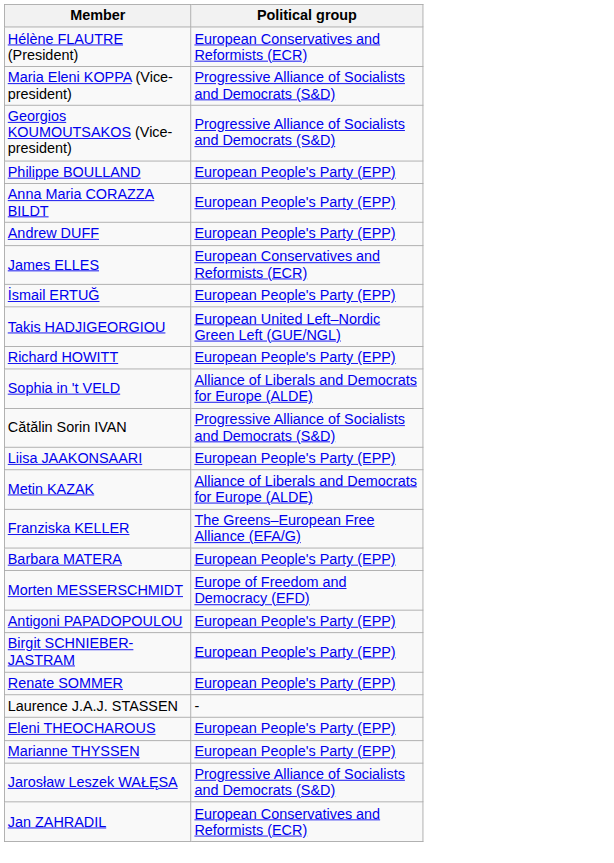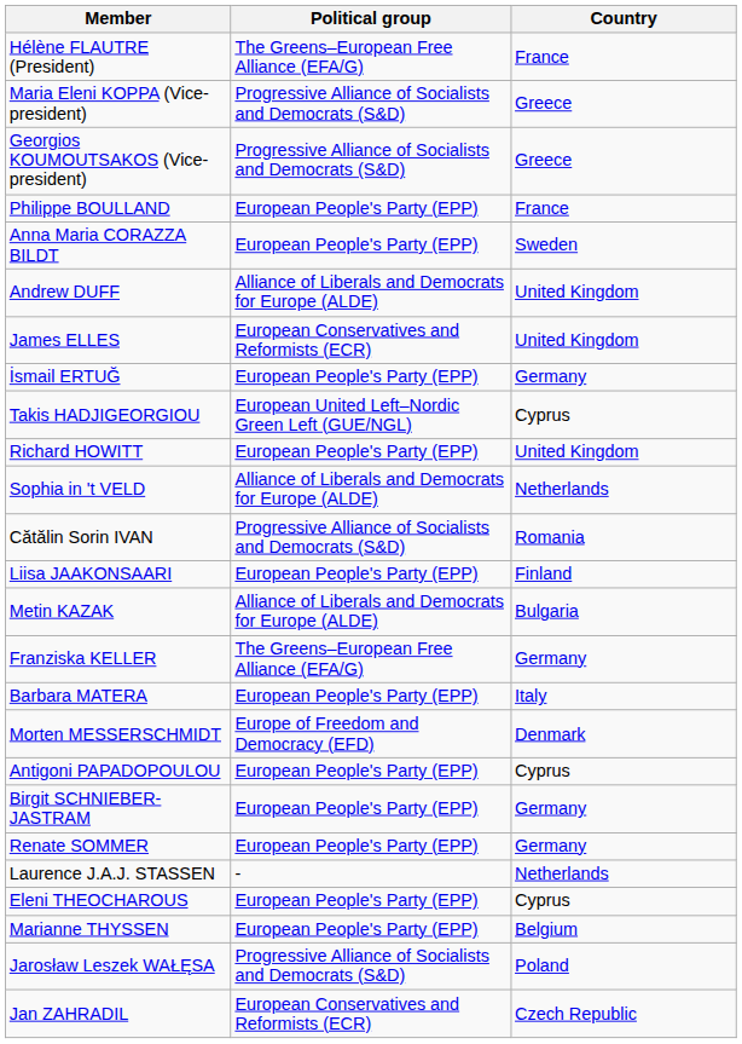 <table class="wikitable">
 <tr>
 <th style="width:200px;">Member</th>
 <th style="width:250px;">Political group</th>
+<th style="width:200px;">Country</th>
 </tr>
 <tr>
 <td><a href='#'>Hélène FLAUTRE</a> (President)</td>
-<td><a href='#'>European Conservatives and Reformists (ECR)</a></td>
+<td><a href='#'>The Greens–European Free Alliance (EFA/G)</a></td>
+<td><a href='#'>France</a></td>
 </tr>
 <tr>
 <td><a href='#'>Maria Eleni KOPPA</a> (Vice-president)</td>
 <td><a href='#'>Progressive Alliance of Socialists and Democrats (S&D)</a></td>
+<td><a href='#'>Greece</a></td>
 </tr>
 <tr>
 <td><a href='#'>Georgios KOUMOUTSAKOS</a> (Vice-president)</td>
 <td><a href='#'>Progressive Alliance of Socialists and Democrats (S&D)</a></td>
+<td><a href='#'>Greece</a></td>
 </tr>
 <tr>
 <td><a href='#'>Philippe BOULLAND</a></td>
 <td><a href='#'>European People's Party (EPP)</a></td>
+<td><a href='#'>France</a></td>
 </tr>
 <tr>
 <td><a href='#'>Anna Maria CORAZZA BILDT</a></td>
 <td><a href='#'>European People's Party (EPP)</a></td>
+<td><a href='#'>Sweden</a></td>
 </tr>
 <tr>
 <td><a href='#'>Andrew DUFF</a></td>
-<td><a href='#'>European People's Party (EPP)</a></td>
+<td><a href='#'>Alliance of Liberals and Democrats for Europe (ALDE)</a></td>
+<td><a href='#'>United Kingdom</a></td>
 </tr>
 <tr>
 <td><a href='#'>James ELLES</a></td>
 <td><a href='#'>European Conservatives and Reformists (ECR)</a></td>
+<td><a href='#'>United Kingdom</a></td>
 </tr>
 <tr>
 <td><a href='#'>İsmail ERTUĞ</a></td>
 <td><a href='#'>European People's Party (EPP)</a></td>
+<td><a href='#'>Germany</a></td>
 </tr>
 <tr>
 <td><a href='#'>Takis HADJIGEORGIOU</a></td>
 <td><a href='#'>European United Left–Nordic Green Left (GUE/NGL)</a></td>
+<td>Cyprus</td>
 </tr>
 <tr>
 <td><a href='#'>Richard HOWITT</a></td>
 <td><a href='#'>European People's Party (EPP)</a></td>
+<td><a href='#'>United Kingdom</a></td>
 </tr>
 <tr>
 <td><a href='#'>Sophia in 't VELD</a></td>
 <td><a href='#'>Alliance of Liberals and Democrats for Europe (ALDE)</a></td>
+<td><a href='#'>Netherlands</a></td>
 </tr>
 <tr>
 <td>Cătălin Sorin IVAN</td>
 <td><a href='#'>Progressive Alliance of Socialists and Democrats (S&D)</a></td>
+<td><a href='#'>Romania</a></td>
 </tr>
 <tr>
 <td><a href='#'>Liisa JAAKONSAARI</a></td>
 <td><a href='#'>European People's Party (EPP)</a></td>
+<td><a href='#'>Finland</a></td>
 </tr>
 <tr>
 <td><a href='#'>Metin KAZAK</a></td>
 <td><a href='#'>Alliance of Liberals and Democrats for Europe (ALDE)</a></td>
+<td><a href='#'>Bulgaria</a></td>
 </tr>
 <tr>
 <td><a href='#'>Franziska KELLER</a></td>
 <td><a href='#'>The Greens–European Free Alliance (EFA/G)</a></td>
+<td><a href='#'>Germany</a></td>
 </tr>
 <tr>
 <td><a href='#'>Barbara MATERA</a></td>
 <td><a href='#'>European People's Party (EPP)</a></td>
+<td><a href='#'>Italy</a></td>
 </tr>
 <tr>
 <td><a href='#'>Morten MESSERSCHMIDT</a></td>
 <td><a href='#'>Europe of Freedom and Democracy (EFD)</a></td>
+<td><a href='#'>Denmark</a></td>
 </tr>
 <tr>
 <td><a href='#'>Antigoni PAPADOPOULOU</a></td>
 <td><a href='#'>European People's Party (EPP)</a></td>
+<td>Cyprus</td>
 </tr>
 <tr>
 <td><a href='#'>Birgit SCHNIEBER-JASTRAM</a></td>
 <td><a href='#'>European People's Party (EPP)</a></td>
+<td><a href='#'>Germany</a></td>
 </tr>
 <tr>
 <td><a href='#'>Renate SOMMER</a></td>
 <td><a href='#'>European People's Party (EPP)</a></td>
+<td><a href='#'>Germany</a></td>
 </tr>
 <tr>
 <td>Laurence J.A.J. STASSEN</td>
 <td>-</td>
+<td><a href='#'>Netherlands</a></td>
 </tr>
 <tr>
 <td><a href='#'>Eleni THEOCHAROUS</a></td>
 <td><a href='#'>European People's Party (EPP)</a></td>
+<td>Cyprus</td>
 </tr>
 <tr>
 <td><a href='#'>Marianne THYSSEN</a></td>
 <td><a href='#'>European People's Party (EPP)</a></td>
+<td><a href='#'>Belgium</a></td>
 </tr>
 <tr>
 <td><a href='#'>Jarosław Leszek WAŁĘSA</a></td>
 <td><a href='#'>Progressive Alliance of Socialists and Democrats (S&D)</a></td>
+<td><a href='#'>Poland</a></td>
 </tr>
 <tr>
 <td><a href='#'>Jan ZAHRADIL</a></td>
 <td><a href='#'>European Conservatives and Reformists (ECR)</a></td>
+<td><a href='#'>Czech Republic</a></td>
 </tr>
 </table>
